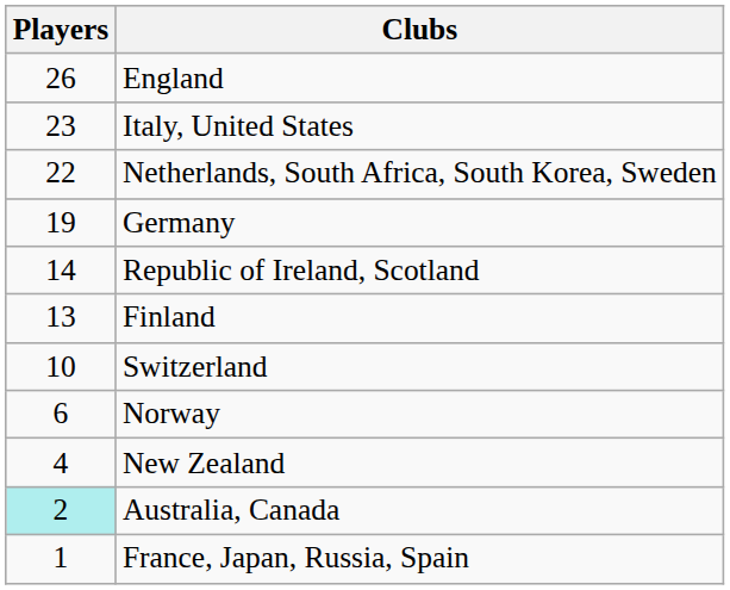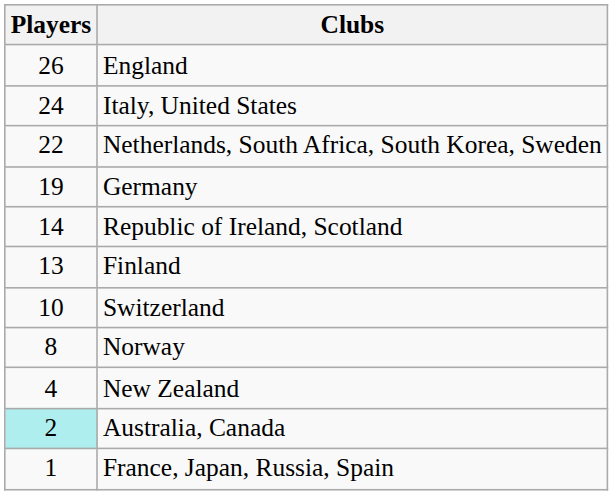 <table class="wikitable">
 <tr>
 <th>Players</th>
 <th>Clubs</th>
 </tr>
 <tr>
 <td align="center">26</td>
 <td> England</td>
 </tr>
 <tr>
-<td align="center">23</td>
+<td align="center">24</td>
 <td> Italy,  United States</td>
 </tr>
 <tr>
 <td align="center">22</td>
 <td> Netherlands,  South Africa,  South Korea,  Sweden</td>
 </tr>
 <tr>
 <td align="center">19</td>
 <td> Germany</td>
 </tr>
 <tr>
 <td align="center">14</td>
 <td> Republic of Ireland,  Scotland</td>
 </tr>
 <tr>
 <td align="center">13</td>
 <td> Finland</td>
 </tr>
 <tr>
 <td align="center">10</td>
 <td> Switzerland</td>
 </tr>
 <tr>
-<td align="center">6</td>
+<td align="center">8</td>
 <td> Norway</td>
 </tr>
 <tr>
 <td align="center">4</td>
 <td> New Zealand</td>
 </tr>
 <tr>
 <td align="center" style="background: paleturquoise;">2</td>
 <td> Australia,  Canada</td>
 </tr>
 <tr>
 <td align="center">1</td>
 <td> France,  Japan,  Russia,  Spain</td>
 </tr>
 </table>
